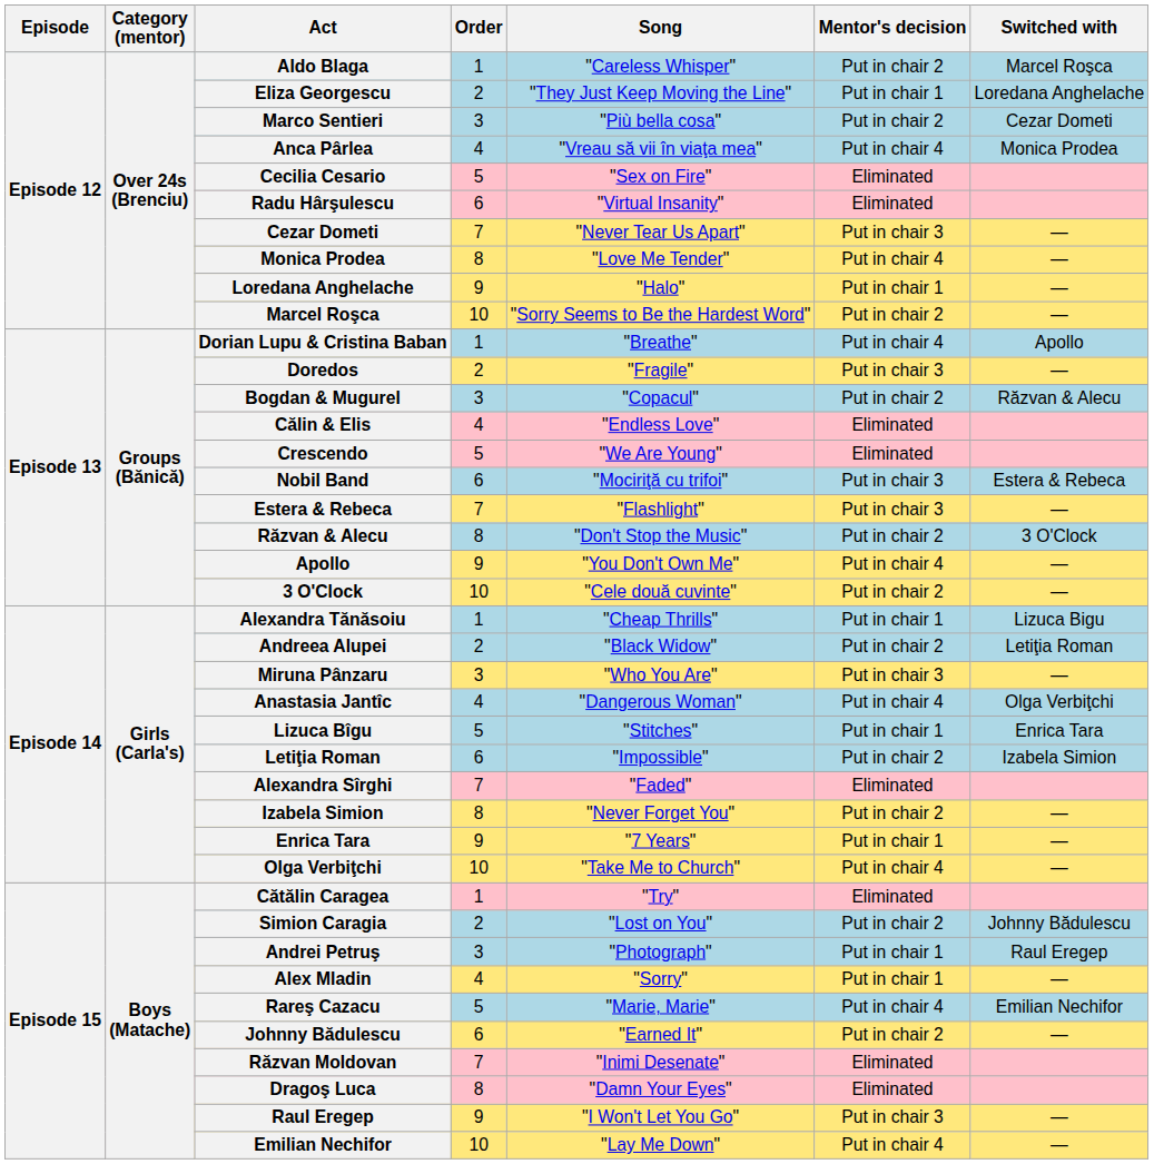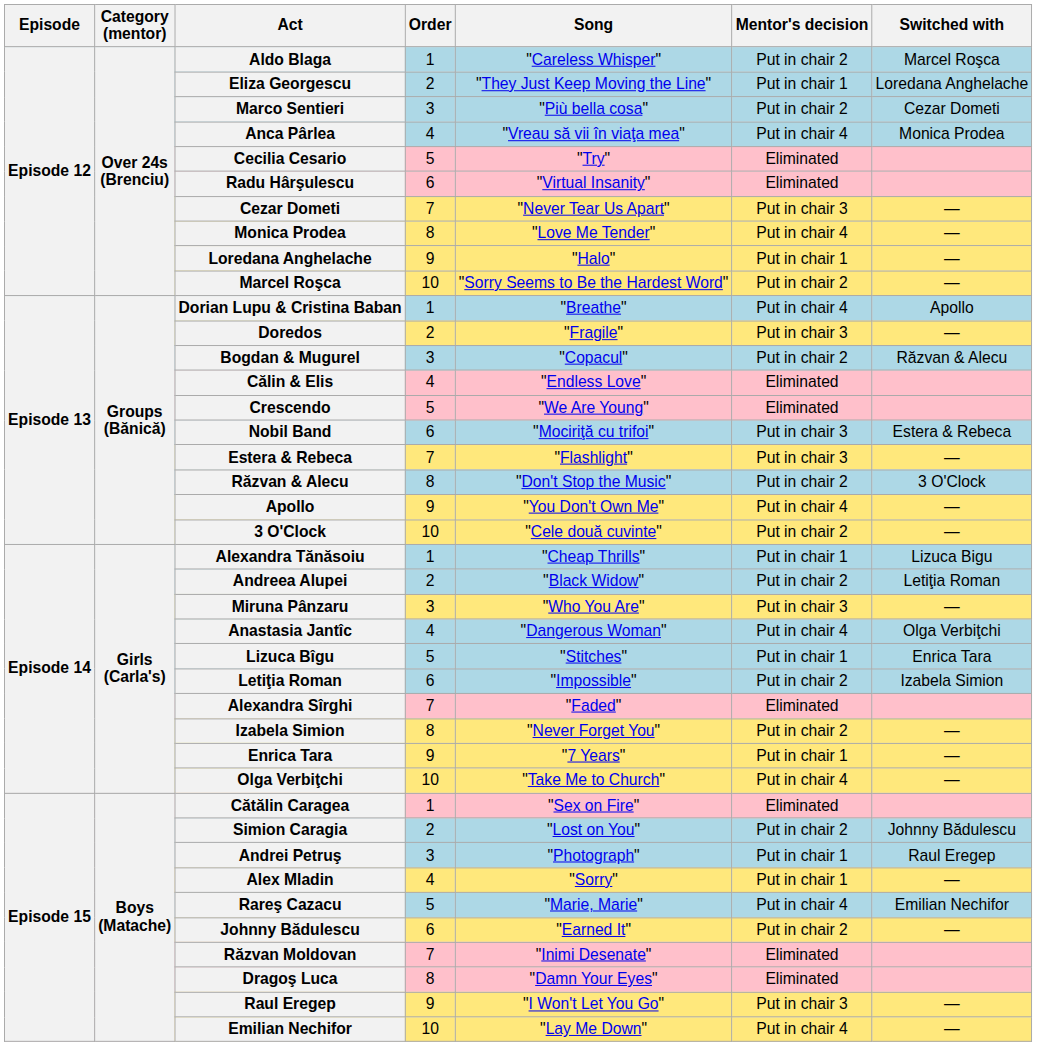 <table class="wikitable plainrowheaders" style="text-align: center;">
 <tr>
 <th scope="col">Episode</th>
 <th>Category<br> (mentor)</th>
 <th>Act</th>
 <th>Order</th>
 <th>Song</th>
 <th>Mentor's decision</th>
 <th>Switched with</th>
 </tr>
 <tr bgcolor=lightblue>
 <th rowspan=10>Episode 12 <br></th>
 <th rowspan=10>Over 24s<br> (Brenciu)</th>
 <th>Aldo Blaga</th>
 <td>1</td>
 <td>"<a href='#'>Careless Whisper</a>"</td>
 <td>Put in chair 2</td>
 <td>Marcel Roşca</td>
 </tr>
 <tr bgcolor=lightblue>
 <th>Eliza Georgescu</th>
 <td>2</td>
 <td>"<a href='#'>They Just Keep Moving the Line</a>"</td>
 <td>Put in chair 1</td>
 <td>Loredana Anghelache</td>
 </tr>
 <tr bgcolor=lightblue>
 <th>Marco Sentieri</th>
 <td>3</td>
 <td>"<a href='#'>Più bella cosa</a>"</td>
 <td>Put in chair 2</td>
 <td>Cezar Dometi</td>
 </tr>
 <tr bgcolor=lightblue>
 <th>Anca Pârlea</th>
 <td>4</td>
 <td>"<a href='#'>Vreau să vii în viaţa mea</a>"</td>
 <td>Put in chair 4</td>
 <td>Monica Prodea</td>
 </tr>
 <tr bgcolor=pink>
 <th>Cecilia Cesario</th>
 <td>5</td>
-<td>"<a href='#'>Sex on Fire</a>"</td>
+<td>"<a href='#'>Try</a>"</td>
 <td>Eliminated</td>
 <td></td>
 </tr>
 <tr bgcolor=pink>
 <th>Radu Hârşulescu</th>
 <td>6</td>
 <td>"<a href='#'>Virtual Insanity</a>"</td>
 <td>Eliminated</td>
 <td></td>
 </tr>
 <tr bgcolor=#FFE87C>
 <th>Cezar Dometi</th>
 <td>7</td>
 <td>"<a href='#'>Never Tear Us Apart</a>"</td>
 <td>Put in chair 3</td>
 <td>—</td>
 </tr>
 <tr bgcolor=#FFE87C>
 <th>Monica Prodea</th>
 <td>8</td>
 <td>"<a href='#'>Love Me Tender</a>"</td>
 <td>Put in chair 4</td>
 <td>—</td>
 </tr>
 <tr bgcolor=#FFE87C>
 <th>Loredana Anghelache</th>
 <td>9</td>
 <td>"<a href='#'>Halo</a>"</td>
 <td>Put in chair 1</td>
 <td>—</td>
 </tr>
 <tr bgcolor=#FFE87C>
 <th>Marcel Roşca</th>
 <td>10</td>
 <td>"<a href='#'>Sorry Seems to Be the Hardest Word</a>"</td>
 <td>Put in chair 2</td>
 <td>—</td>
 </tr>
 <tr bgcolor=lightblue>
 <th rowspan=10>Episode 13 <br></th>
 <th rowspan=10>Groups<br> (Bănică)</th>
 <th>Dorian Lupu & Cristina Baban</th>
 <td>1</td>
 <td>"<a href='#'>Breathe</a>"</td>
 <td>Put in chair 4</td>
 <td>Apollo</td>
 </tr>
 <tr bgcolor=#FFE87C>
 <th>Doredos</th>
 <td>2</td>
 <td>"<a href='#'>Fragile</a>"</td>
 <td>Put in chair 3</td>
 <td>—</td>
 </tr>
 <tr bgcolor=lightblue>
 <th>Bogdan & Mugurel</th>
 <td>3</td>
 <td>"<a href='#'>Copacul</a>"</td>
 <td>Put in chair 2</td>
 <td>Răzvan & Alecu</td>
 </tr>
 <tr bgcolor=pink>
 <th>Călin & Elis</th>
 <td>4</td>
 <td>"<a href='#'>Endless Love</a>"</td>
 <td>Eliminated</td>
 <td></td>
 </tr>
 <tr bgcolor=pink>
 <th>Crescendo</th>
 <td>5</td>
 <td>"<a href='#'>We Are Young</a>"</td>
 <td>Eliminated</td>
 <td></td>
 </tr>
 <tr bgcolor=lightblue>
 <th>Nobil Band</th>
 <td>6</td>
 <td>"<a href='#'>Mociriţă cu trifoi</a>"</td>
 <td>Put in chair 3</td>
 <td>Estera & Rebeca</td>
 </tr>
 <tr bgcolor=#FFE87C>
 <th>Estera & Rebeca</th>
 <td>7</td>
 <td>"<a href='#'>Flashlight</a>"</td>
 <td>Put in chair 3</td>
 <td>—</td>
 </tr>
 <tr bgcolor=lightblue>
 <th>Răzvan & Alecu</th>
 <td>8</td>
 <td>"<a href='#'>Don't Stop the Music</a>"</td>
 <td>Put in chair 2</td>
 <td>3 O'Clock</td>
 </tr>
 <tr bgcolor=#FFE87C>
 <th>Apollo</th>
 <td>9</td>
 <td>"<a href='#'>You Don't Own Me</a>"</td>
 <td>Put in chair 4</td>
 <td>—</td>
 </tr>
 <tr bgcolor=#FFE87C>
 <th>3 O'Clock</th>
 <td>10</td>
 <td>"<a href='#'>Cele două cuvinte</a>"</td>
 <td>Put in chair 2</td>
 <td>—</td>
 </tr>
 <tr bgcolor=lightblue>
 <th rowspan=10>Episode 14 <br></th>
 <th rowspan=10>Girls<br> (Carla's)</th>
 <th>Alexandra Tănăsoiu</th>
 <td>1</td>
 <td>"<a href='#'>Cheap Thrills</a>"</td>
 <td>Put in chair 1</td>
 <td>Lizuca Bigu</td>
 </tr>
 <tr bgcolor=lightblue>
 <th>Andreea Alupei</th>
 <td>2</td>
 <td>"<a href='#'>Black Widow</a>"</td>
 <td>Put in chair 2</td>
 <td>Letiţia Roman</td>
 </tr>
 <tr bgcolor=#FFE87C>
 <th>Miruna Pânzaru</th>
 <td>3</td>
 <td>"<a href='#'>Who You Are</a>"</td>
 <td>Put in chair 3</td>
 <td>—</td>
 </tr>
 <tr bgcolor=lightblue>
 <th>Anastasia Jantîc</th>
 <td>4</td>
 <td>"<a href='#'>Dangerous Woman</a>"</td>
 <td>Put in chair 4</td>
 <td>Olga Verbiţchi</td>
 </tr>
 <tr bgcolor=lightblue>
 <th>Lizuca Bîgu</th>
 <td>5</td>
 <td>"<a href='#'>Stitches</a>"</td>
 <td>Put in chair 1</td>
 <td>Enrica Tara</td>
 </tr>
 <tr bgcolor=lightblue>
 <th>Letiţia Roman</th>
 <td>6</td>
 <td>"<a href='#'>Impossible</a>"</td>
 <td>Put in chair 2</td>
 <td>Izabela Simion</td>
 </tr>
 <tr bgcolor=pink>
 <th>Alexandra Sîrghi</th>
 <td>7</td>
 <td>"<a href='#'>Faded</a>"</td>
 <td>Eliminated</td>
 <td></td>
 </tr>
 <tr bgcolor=#FFE87C>
 <th>Izabela Simion</th>
 <td>8</td>
 <td>"<a href='#'>Never Forget You</a>"</td>
 <td>Put in chair 2</td>
 <td>—</td>
 </tr>
 <tr bgcolor=#FFE87C>
 <th>Enrica Tara</th>
 <td>9</td>
 <td>"<a href='#'>7 Years</a>"</td>
 <td>Put in chair 1</td>
 <td>—</td>
 </tr>
 <tr bgcolor=#FFE87C>
 <th>Olga Verbiţchi</th>
 <td>10</td>
 <td>"<a href='#'>Take Me to Church</a>"</td>
 <td>Put in chair 4</td>
 <td>—</td>
 </tr>
 <tr bgcolor=pink>
 <th rowspan=10>Episode 15 <br></th>
 <th rowspan=10>Boys<br> (Matache)</th>
 <th>Cătălin Caragea</th>
 <td>1</td>
-<td>"<a href='#'>Try</a>"</td>
+<td>"<a href='#'>Sex on Fire</a>"</td>
 <td>Eliminated</td>
 <td></td>
 </tr>
 <tr bgcolor=lightblue>
 <th>Simion Caragia</th>
 <td>2</td>
 <td>"<a href='#'>Lost on You</a>"</td>
 <td>Put in chair 2</td>
 <td>Johnny Bădulescu</td>
 </tr>
 <tr bgcolor=lightblue>
 <th>Andrei Petruş</th>
 <td>3</td>
 <td>"<a href='#'>Photograph</a>"</td>
 <td>Put in chair 1</td>
 <td>Raul Eregep</td>
 </tr>
 <tr bgcolor=#FFE87C>
 <th>Alex Mladin</th>
 <td>4</td>
 <td>"<a href='#'>Sorry</a>"</td>
 <td>Put in chair 1</td>
 <td>—</td>
 </tr>
 <tr bgcolor=lightblue>
 <th>Rareş Cazacu</th>
 <td>5</td>
 <td>"<a href='#'>Marie, Marie</a>"</td>
 <td>Put in chair 4</td>
 <td>Emilian Nechifor</td>
 </tr>
 <tr bgcolor=#FFE87C>
 <th>Johnny Bădulescu</th>
 <td>6</td>
 <td>"<a href='#'>Earned It</a>"</td>
 <td>Put in chair 2</td>
 <td>—</td>
 </tr>
 <tr bgcolor=pink>
 <th>Răzvan Moldovan</th>
 <td>7</td>
 <td>"<a href='#'>Inimi Desenate</a>"</td>
 <td>Eliminated</td>
 <td></td>
 </tr>
 <tr bgcolor=pink>
 <th>Dragoş Luca</th>
 <td>8</td>
 <td>"<a href='#'>Damn Your Eyes</a>"</td>
 <td>Eliminated</td>
 <td></td>
 </tr>
 <tr bgcolor=#FFE87C>
 <th>Raul Eregep</th>
 <td>9</td>
 <td>"<a href='#'>I Won't Let You Go</a>"</td>
 <td>Put in chair 3</td>
 <td>—</td>
 </tr>
 <tr bgcolor=#FFE87C>
 <th>Emilian Nechifor</th>
 <td>10</td>
 <td>"<a href='#'>Lay Me Down</a>"</td>
 <td>Put in chair 4</td>
 <td>—</td>
 </tr>
 </table>
